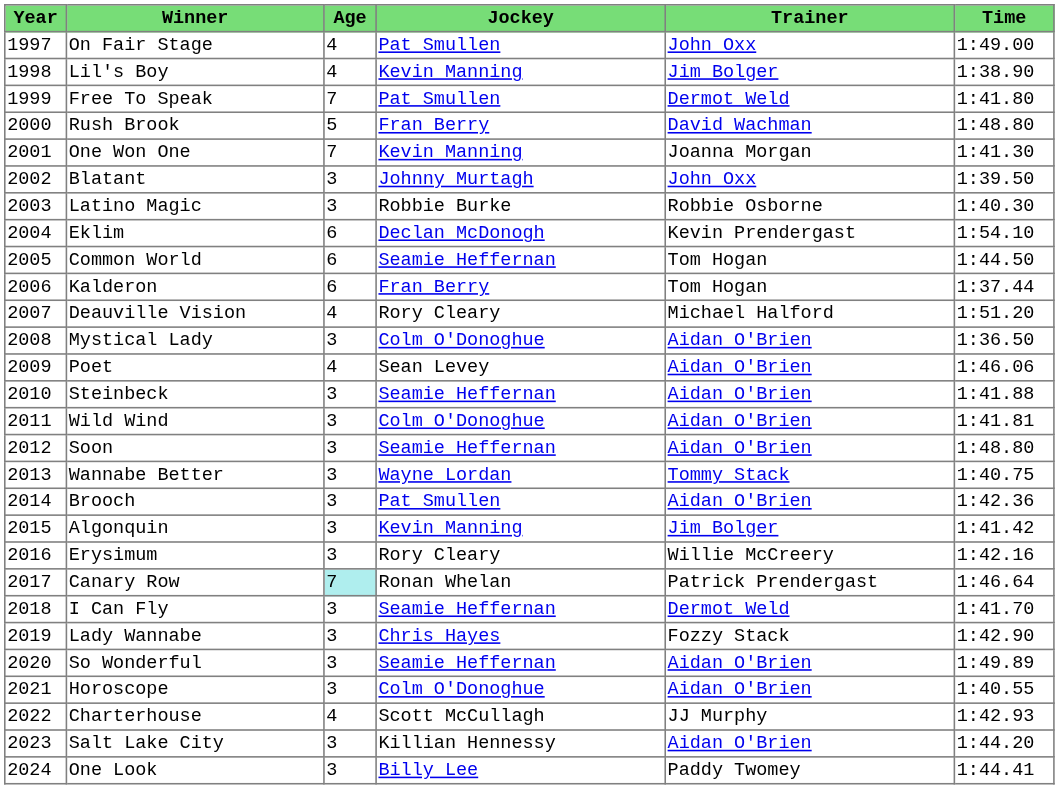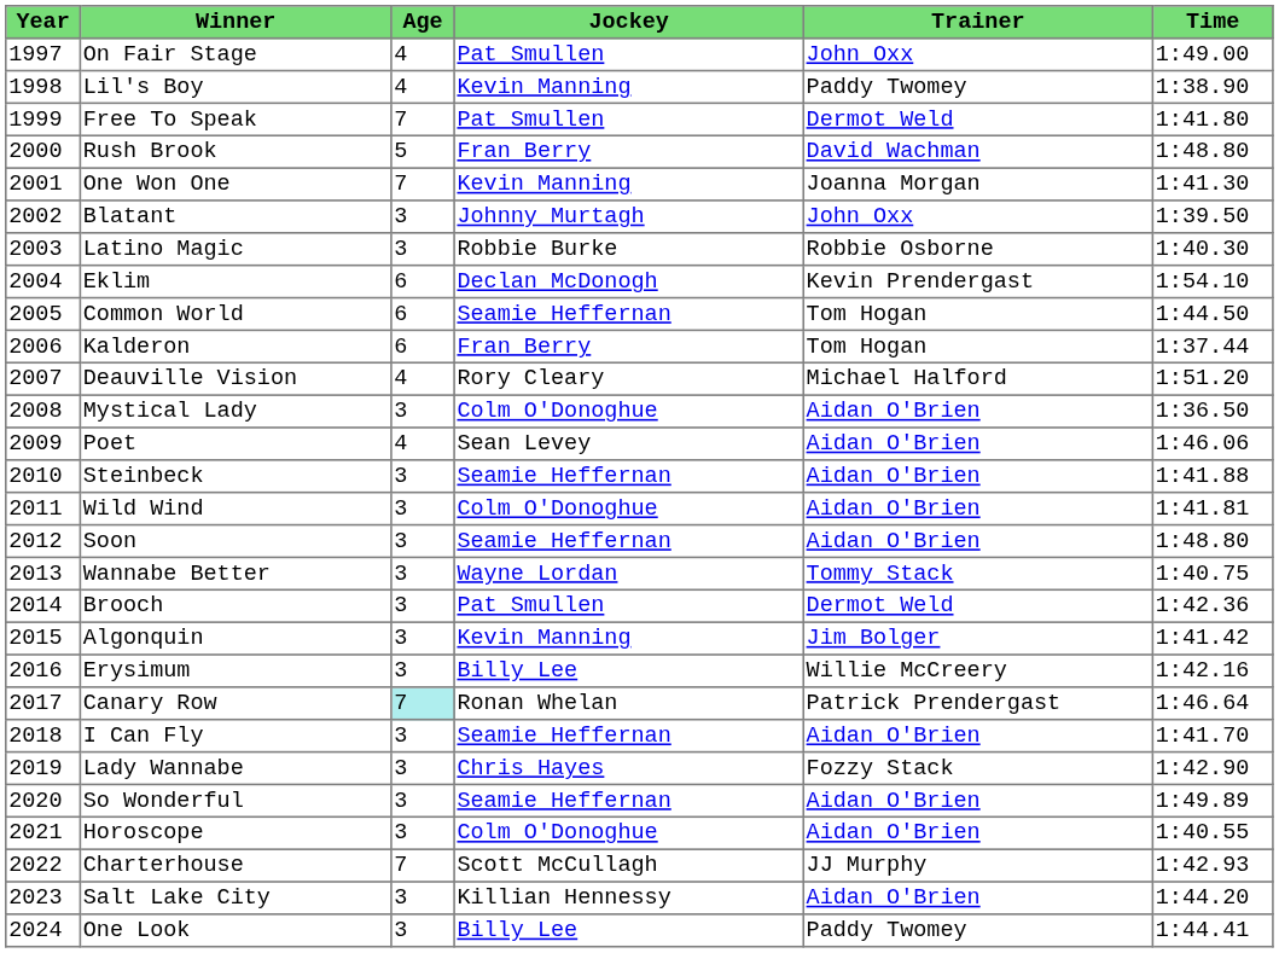 <table class = "sortable" | border="1" style="border-collapse: collapse; font-size:90%">
 <tr bgcolor="#77dd77" align="center">
 <th style="width:36px"><strong>Year</strong></th>
 <th style="width:160px"><strong>Winner</strong></th>
 <th style="width:30px"><strong>Age</strong></th>
 <th style="width:180px"><strong>Jockey</strong></th>
 <th style="width:180px"><strong>Trainer</strong></th>
 <th style="width:60px"><strong>Time</strong></th>
 </tr>
 <tr>
 <td>1997</td>
 <td>On Fair Stage</td>
 <td>4</td>
 <td><a href='#'>Pat Smullen</a></td>
 <td><a href='#'>John Oxx</a></td>
 <td>1:49.00</td>
 </tr>
 <tr>
 <td>1998</td>
 <td>Lil's Boy</td>
 <td>4</td>
 <td><a href='#'>Kevin Manning</a></td>
-<td><a href='#'>Jim Bolger</a></td>
+<td>Paddy Twomey</td>
 <td>1:38.90</td>
 </tr>
 <tr>
 <td>1999</td>
 <td>Free To Speak</td>
 <td>7</td>
 <td><a href='#'>Pat Smullen</a></td>
 <td><a href='#'>Dermot Weld</a></td>
 <td>1:41.80</td>
 </tr>
 <tr>
 <td>2000</td>
 <td>Rush Brook</td>
 <td>5</td>
 <td><a href='#'>Fran Berry</a></td>
 <td><a href='#'>David Wachman</a></td>
 <td>1:48.80</td>
 </tr>
 <tr>
 <td>2001</td>
 <td>One Won One</td>
 <td>7</td>
 <td><a href='#'>Kevin Manning</a></td>
 <td>Joanna Morgan</td>
 <td>1:41.30</td>
 </tr>
 <tr>
 <td>2002</td>
 <td>Blatant</td>
 <td>3</td>
 <td><a href='#'>Johnny Murtagh</a></td>
 <td><a href='#'>John Oxx</a></td>
 <td>1:39.50</td>
 </tr>
 <tr>
 <td>2003</td>
 <td>Latino Magic</td>
 <td>3</td>
 <td>Robbie Burke</td>
 <td>Robbie Osborne</td>
 <td>1:40.30</td>
 </tr>
 <tr>
 <td>2004</td>
 <td>Eklim</td>
 <td>6</td>
 <td><a href='#'>Declan McDonogh</a></td>
 <td>Kevin Prendergast</td>
 <td>1:54.10</td>
 </tr>
 <tr>
 <td>2005</td>
 <td>Common World</td>
 <td>6</td>
 <td><a href='#'>Seamie Heffernan</a></td>
 <td>Tom Hogan</td>
 <td>1:44.50</td>
 </tr>
 <tr>
 <td>2006</td>
 <td>Kalderon</td>
 <td>6</td>
 <td><a href='#'>Fran Berry</a></td>
 <td>Tom Hogan</td>
 <td>1:37.44</td>
 </tr>
 <tr>
 <td>2007</td>
 <td>Deauville Vision</td>
 <td>4</td>
 <td>Rory Cleary</td>
 <td>Michael Halford</td>
 <td>1:51.20</td>
 </tr>
 <tr>
 <td>2008</td>
 <td>Mystical Lady</td>
 <td>3</td>
 <td><a href='#'>Colm O'Donoghue</a></td>
 <td><a href='#'>Aidan O'Brien</a></td>
 <td>1:36.50</td>
 </tr>
 <tr>
 <td>2009</td>
 <td>Poet</td>
 <td>4</td>
 <td>Sean Levey</td>
 <td><a href='#'>Aidan O'Brien</a></td>
 <td>1:46.06</td>
 </tr>
 <tr>
 <td>2010</td>
 <td>Steinbeck</td>
 <td>3</td>
 <td><a href='#'>Seamie Heffernan</a></td>
 <td><a href='#'>Aidan O'Brien</a></td>
 <td>1:41.88</td>
 </tr>
 <tr>
 <td>2011</td>
 <td>Wild Wind</td>
 <td>3</td>
 <td><a href='#'>Colm O'Donoghue</a></td>
 <td><a href='#'>Aidan O'Brien</a></td>
 <td>1:41.81</td>
 </tr>
 <tr>
 <td>2012</td>
 <td>Soon</td>
 <td>3</td>
 <td><a href='#'>Seamie Heffernan</a></td>
 <td><a href='#'>Aidan O'Brien</a></td>
 <td>1:48.80</td>
 </tr>
 <tr>
 <td>2013</td>
 <td>Wannabe Better</td>
 <td>3</td>
 <td><a href='#'>Wayne Lordan</a></td>
 <td><a href='#'>Tommy Stack</a></td>
 <td>1:40.75</td>
 </tr>
 <tr>
 <td>2014</td>
 <td>Brooch</td>
 <td>3</td>
 <td><a href='#'>Pat Smullen</a></td>
-<td><a href='#'>Aidan O'Brien</a></td>
+<td><a href='#'>Dermot Weld</a></td>
 <td>1:42.36</td>
 </tr>
 <tr>
 <td>2015</td>
 <td>Algonquin</td>
 <td>3</td>
 <td><a href='#'>Kevin Manning</a></td>
 <td><a href='#'>Jim Bolger</a></td>
 <td>1:41.42</td>
 </tr>
 <tr>
 <td>2016</td>
 <td>Erysimum</td>
 <td>3</td>
-<td>Rory Cleary</td>
+<td><a href='#'>Billy Lee</a></td>
 <td>Willie McCreery</td>
 <td>1:42.16</td>
 </tr>
 <tr>
 <td>2017</td>
 <td>Canary Row</td>
 <td style="background: paleturquoise;">7</td>
 <td>Ronan Whelan</td>
 <td>Patrick Prendergast</td>
 <td>1:46.64</td>
 </tr>
 <tr>
 <td>2018</td>
 <td>I Can Fly</td>
 <td>3</td>
 <td><a href='#'>Seamie Heffernan</a></td>
-<td><a href='#'>Dermot Weld</a></td>
+<td><a href='#'>Aidan O'Brien</a></td>
 <td>1:41.70</td>
 </tr>
 <tr>
 <td>2019</td>
 <td>Lady Wannabe</td>
 <td>3</td>
 <td><a href='#'>Chris Hayes</a></td>
 <td>Fozzy Stack</td>
 <td>1:42.90</td>
 </tr>
 <tr>
 <td>2020</td>
 <td>So Wonderful</td>
 <td>3</td>
 <td><a href='#'>Seamie Heffernan</a></td>
 <td><a href='#'>Aidan O'Brien</a></td>
 <td>1:49.89</td>
 </tr>
 <tr>
 <td>2021</td>
 <td>Horoscope</td>
 <td>3</td>
 <td><a href='#'>Colm O'Donoghue</a></td>
 <td><a href='#'>Aidan O'Brien</a></td>
 <td>1:40.55</td>
 </tr>
 <tr>
 <td>2022</td>
 <td>Charterhouse</td>
-<td>4</td>
+<td>7</td>
 <td>Scott McCullagh</td>
 <td>JJ Murphy</td>
 <td>1:42.93</td>
 </tr>
 <tr>
 <td>2023</td>
 <td>Salt Lake City</td>
 <td>3</td>
 <td>Killian Hennessy</td>
 <td><a href='#'>Aidan O'Brien</a></td>
 <td>1:44.20</td>
 </tr>
 <tr>
 <td>2024</td>
 <td>One Look</td>
 <td>3</td>
 <td><a href='#'>Billy Lee</a></td>
 <td>Paddy Twomey</td>
 <td>1:44.41</td>
 </tr>
 </table>
